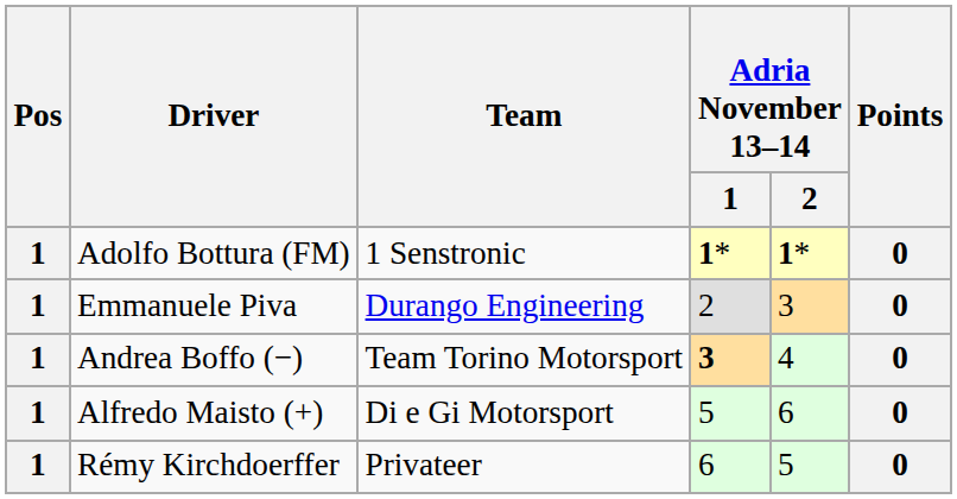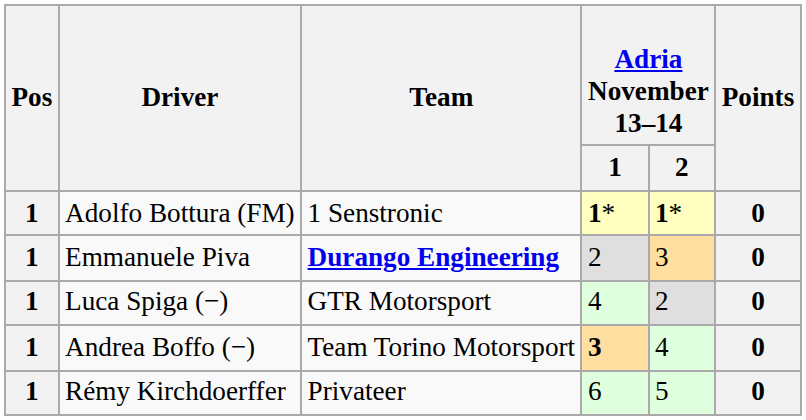 <table class="wikitable" style="font-size:85%">
 <tr>
 <th rowspan=2>Pos</th>
 <th rowspan=2>Driver</th>
 <th rowspan=2>Team</th>
 <th colspan=2><br><a href='#'>Adria</a><br>November 13–14</th>
 <th rowspan=2>Points</th>
 </tr>
 <tr>
 <th width="27">1</th>
 <th width="27">2</th>
 </tr>
 <tr>
 <th>1</th>
 <td> Adolfo Bottura (FM)</td>
 <td>1 Senstronic</td>
 <td style="background:#FFFFBF;"><strong>1</strong>*</td>
 <td style="background:#FFFFBF;"><strong>1</strong>*</td>
 <th>0</th>
 </tr>
 <tr>
 <th>1</th>
 <td> Emmanuele Piva</td>
-<td><a href='#'>Durango Engineering</a></td>
+<td><strong><a href='#'>Durango Engineering</a></strong></td>
 <td style="background:#DFDFDF;">2</td>
 <td style="background:#FFDF9F;">3</td>
+<th>0</th>
+</tr>
+<tr>
+<th>1</th>
+<td> Luca Spiga (−)</td>
+<td>GTR Motorsport</td>
+<td style="background:#DFFFDF;">4</td>
+<td style="background:#DFDFDF;">2</td>
 <th>0</th>
 </tr>
 <tr>
 <th>1</th>
 <td> Andrea Boffo (−)</td>
 <td>Team Torino Motorsport</td>
 <td style="background:#FFDF9F;"><strong>3</strong></td>
 <td style="background:#DFFFDF;">4</td>
 <th>0</th>
 </tr>
 <tr>
 <th>1</th>
-<td> Alfredo Maisto (+)</td>
-<td>Di e Gi Motorsport</td>
-<td style="background:#DFFFDF;">5</td>
-<td style="background:#DFFFDF;">6</td>
-<th>0</th>
-</tr>
-<tr>
-<th>1</th>
 <td> Rémy Kirchdoerffer</td>
 <td>Privateer</td>
 <td style="background:#DFFFDF;">6</td>
 <td style="background:#DFFFDF;">5</td>
 <th>0</th>
 </tr>
 </table>
